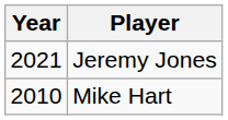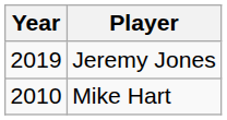 <table class="wikitable">
 <tr>
 <th>Year</th>
 <th>Player</th>
 </tr>
 <tr>
-<td>2021</td>
+<td>2019</td>
 <td>Jeremy Jones</td>
 </tr>
 <tr>
 <td>2010</td>
 <td>Mike Hart</td>
 </tr>
 </table>
